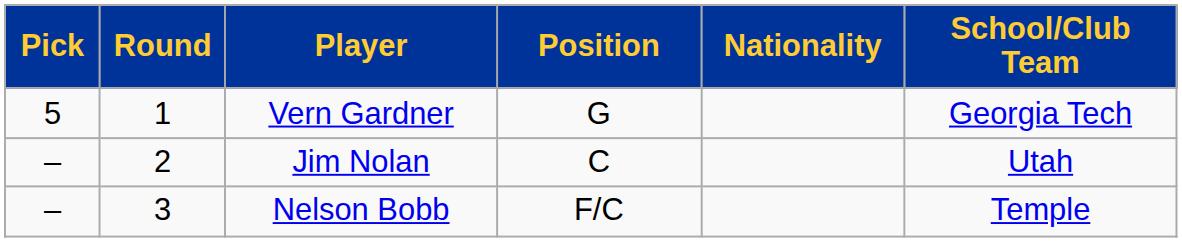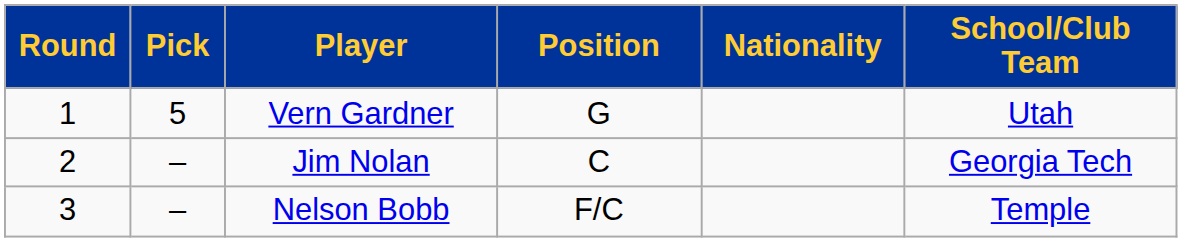 <table class="wikitable sortable sortable">
 <tr>
+<th style="background:#003399;color:#FFCC33;" width="7%">Round</th>
 <th style="background:#003399;color:#FFCC33;" width="7%">Pick</th>
-<th style="background:#003399;color:#FFCC33;" width="7%">Round</th>
 <th style="background:#003399;color:#FFCC33;" width="20%">Player</th>
 <th style="background:#003399;color:#FFCC33;" width="15%">Position</th>
 <th style="background:#003399;color:#FFCC33;" width="15%">Nationality</th>
 <th style="background:#003399;color:#FFCC33;" width="20%">School/Club Team</th>
 </tr>
 <tr style="text-align: center">
+<td>1</td>
 <td>5</td>
-<td>1</td>
 <td><a href='#'>Vern Gardner</a></td>
 <td>G</td>
+<td></td>
+<td><a href='#'>Utah</a></td>
+</tr>
+<tr style="text-align: center">
+<td>2</td>
+<td>–</td>
+<td><a href='#'>Jim Nolan</a></td>
+<td>C</td>
 <td></td>
 <td><a href='#'>Georgia Tech</a></td>
 </tr>
 <tr style="text-align: center">
+<td>3</td>
 <td>–</td>
-<td>2</td>
-<td><a href='#'>Jim Nolan</a></td>
-<td>C</td>
-<td></td>
-<td><a href='#'>Utah</a></td>
-</tr>
-<tr style="text-align: center">
-<td>–</td>
-<td>3</td>
 <td><a href='#'>Nelson Bobb</a></td>
 <td>F/C</td>
 <td></td>
 <td><a href='#'>Temple</a></td>
 </tr>
 </table>
